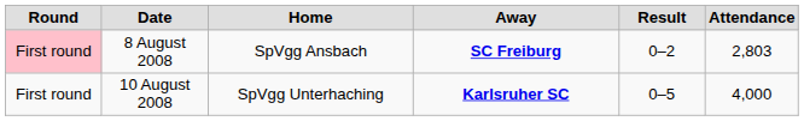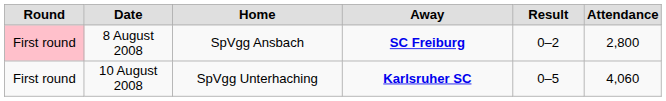 <table class="wikitable">
 <tr style="text-align:center; background:#dfdfdf;">
 <td style="width:90px;"><strong>Round</strong></td>
 <td style="width:100px;"><strong>Date</strong></td>
 <td style="width:200px;"><strong>Home</strong></td>
 <td style="width:200px;"><strong>Away</strong></td>
 <td style="width:80px;"><strong>Result</strong></td>
 <td style="width:80px;"><strong>Attendance</strong></td>
 </tr>
 <tr style="text-align:center;">
 <td style="background: pink;">First round</td>
 <td>8 August 2008</td>
 <td>SpVgg Ansbach</td>
 <td><strong><a href='#'>SC Freiburg</a></strong></td>
 <td>0–2</td>
-<td>2,803</td>
+<td>2,800</td>
 </tr>
 <tr style="text-align:center;">
 <td>First round</td>
 <td>10 August 2008</td>
 <td>SpVgg Unterhaching</td>
 <td><strong><a href='#'>Karlsruher SC</a></strong></td>
 <td>0–5</td>
-<td>4,000</td>
+<td>4,060</td>
 </tr>
 </table>
